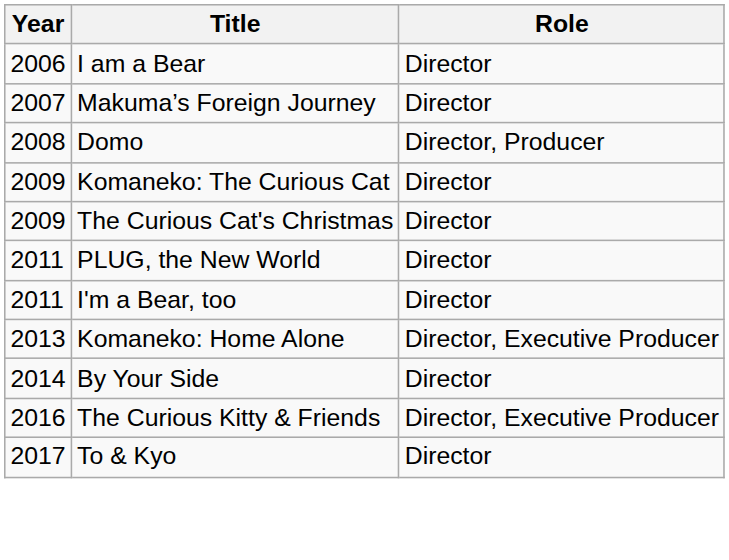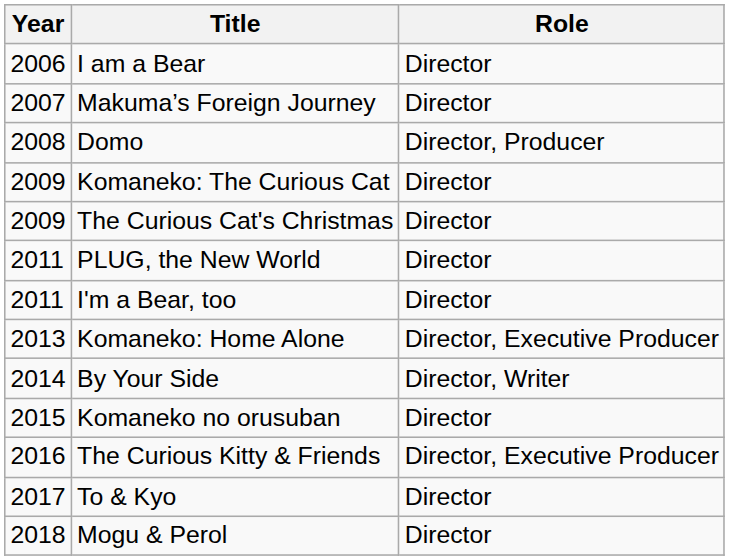 <table class="wikitable">
 <tr>
 <th>Year</th>
 <th>Title</th>
 <th>Role</th>
 </tr>
 <tr>
 <td>2006</td>
 <td>I am a Bear</td>
 <td>Director</td>
 </tr>
 <tr>
 <td>2007</td>
 <td>Makuma’s Foreign Journey</td>
 <td>Director</td>
 </tr>
 <tr>
 <td>2008</td>
 <td>Domo</td>
 <td>Director, Producer</td>
 </tr>
 <tr>
 <td>2009</td>
 <td>Komaneko: The Curious Cat</td>
 <td>Director</td>
 </tr>
 <tr>
 <td>2009</td>
 <td>The Curious Cat's Christmas</td>
 <td>Director</td>
 </tr>
 <tr>
 <td>2011</td>
 <td>PLUG, the New World</td>
 <td>Director</td>
 </tr>
 <tr>
 <td>2011</td>
 <td>I'm a Bear, too</td>
 <td>Director</td>
 </tr>
 <tr>
 <td>2013</td>
 <td>Komaneko: Home Alone</td>
 <td>Director, Executive Producer</td>
 </tr>
 <tr>
 <td>2014</td>
 <td>By Your Side</td>
+<td>Director, Writer</td>
+</tr>
+<tr>
+<td>2015</td>
+<td>Komaneko no orusuban</td>
 <td>Director</td>
 </tr>
 <tr>
 <td>2016</td>
 <td>The Curious Kitty & Friends</td>
 <td>Director, Executive Producer</td>
 </tr>
 <tr>
 <td>2017</td>
 <td>To & Kyo</td>
 <td>Director</td>
 </tr>
+<tr>
+<td>2018</td>
+<td>Mogu & Perol</td>
+<td>Director</td>
+</tr>
 </table>
